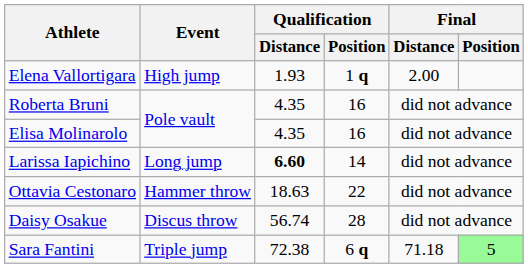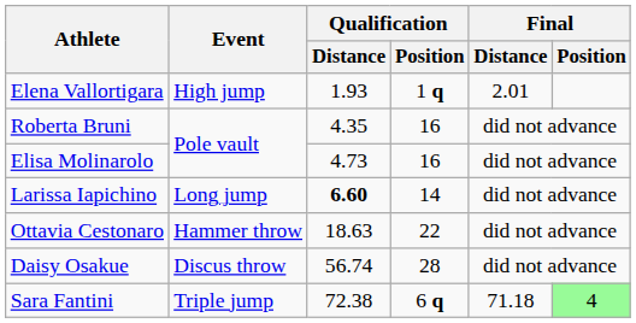 <table class=wikitable style=font-size:90%>
 <tr>
 <th rowspan=2>Athlete</th>
 <th rowspan=2>Event</th>
 <th colspan=2>Qualification</th>
 <th colspan=2>Final</th>
 </tr>
 <tr style=font-size:95%>
 <th>Distance</th>
 <th>Position</th>
 <th>Distance</th>
 <th>Position</th>
 </tr>
 <tr align=center>
 <td align=left><a href='#'>Elena Vallortigara</a></td>
 <td align=left><a href='#'>High jump</a></td>
 <td>1.93</td>
 <td>1 <strong>q</strong></td>
-<td>2.00 </td>
+<td>2.01 </td>
 <td></td>
 </tr>
 <tr align=center>
 <td align=left><a href='#'>Roberta Bruni</a></td>
 <td align=left rowspan=2><a href='#'>Pole vault</a></td>
 <td>4.35</td>
 <td>16</td>
 <td colspan=2>did not advance</td>
 </tr>
 <tr align=center>
 <td align=left><a href='#'>Elisa Molinarolo</a></td>
-<td>4.35</td>
+<td>4.73</td>
 <td>16</td>
 <td colspan=2>did not advance</td>
 </tr>
 <tr align=center>
 <td align=left><a href='#'>Larissa Iapichino</a></td>
 <td align=left><a href='#'>Long jump</a></td>
 <td><strong>6.60</strong></td>
 <td>14</td>
 <td colspan=2>did not advance</td>
 </tr>
 <tr align=center>
 <td align=left><a href='#'>Ottavia Cestonaro</a></td>
 <td align=left><a href='#'>Hammer throw</a></td>
 <td>18.63</td>
 <td>22</td>
 <td colspan=2>did not advance</td>
 </tr>
 <tr align=center>
 <td align=left><a href='#'>Daisy Osakue</a></td>
 <td align=left><a href='#'>Discus throw</a></td>
 <td>56.74</td>
 <td>28</td>
 <td colspan=2>did not advance</td>
 </tr>
 <tr align=center>
 <td align=left><a href='#'>Sara Fantini</a></td>
 <td align=left><a href='#'>Triple jump</a></td>
 <td>72.38</td>
 <td>6 <strong>q</strong></td>
 <td>71.18</td>
-<td bgcolor=palegreen>5</td>
+<td bgcolor=palegreen>4</td>
 </tr>
 </table>
